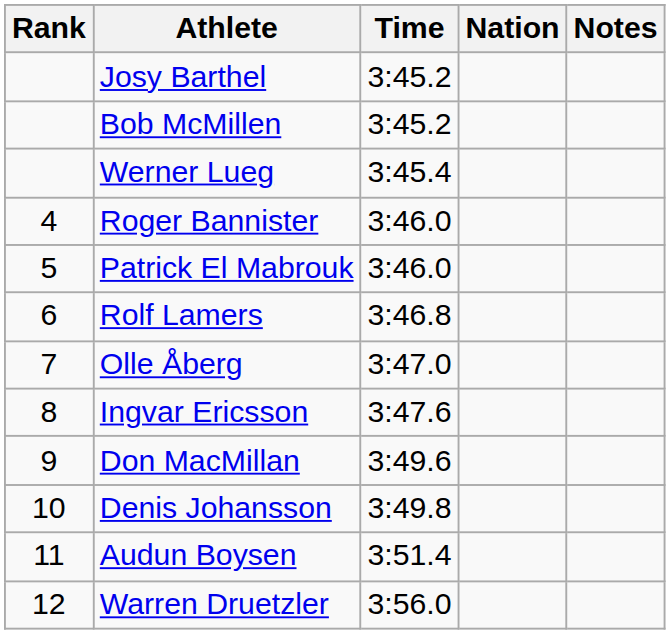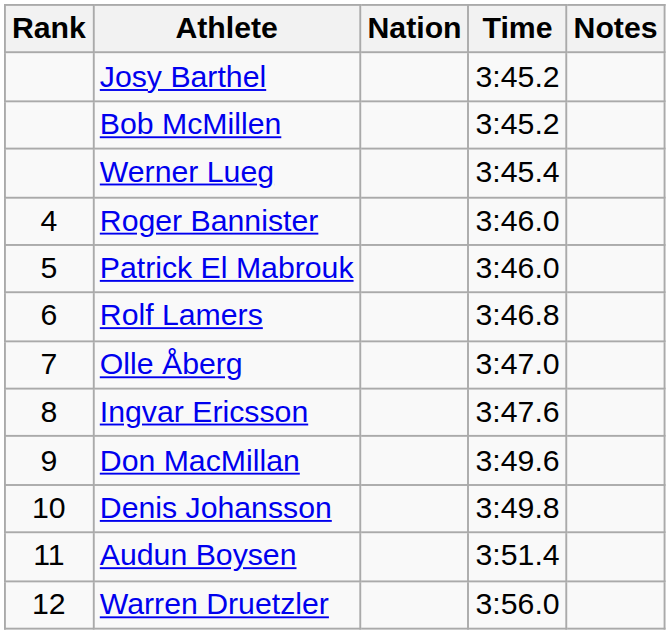 <table class="wikitable sortable" style="text-align:center">
 <tr>
 <th>Rank</th>
 <th>Athlete</th>
+<th>Nation</th>
 <th>Time</th>
-<th>Nation</th>
 <th>Notes</th>
 </tr>
 <tr>
 <td></td>
 <td align=left><a href='#'>Josy Barthel</a></td>
+<td align=left></td>
 <td>3:45.2</td>
-<td align=left></td>
 <td></td>
 </tr>
 <tr>
 <td></td>
 <td align=left><a href='#'>Bob McMillen</a></td>
+<td align=left></td>
 <td>3:45.2</td>
-<td align=left></td>
 <td></td>
 </tr>
 <tr>
 <td></td>
 <td align=left><a href='#'>Werner Lueg</a></td>
+<td align=left></td>
 <td>3:45.4</td>
-<td align=left></td>
 <td></td>
 </tr>
 <tr>
 <td>4</td>
 <td align=left><a href='#'>Roger Bannister</a></td>
+<td align=left></td>
 <td>3:46.0</td>
-<td align=left></td>
 <td></td>
 </tr>
 <tr>
 <td>5</td>
 <td align=left><a href='#'>Patrick El Mabrouk</a></td>
+<td align=left></td>
 <td>3:46.0</td>
-<td align=left></td>
 <td></td>
 </tr>
 <tr>
 <td>6</td>
 <td align=left><a href='#'>Rolf Lamers</a></td>
+<td align=left></td>
 <td>3:46.8</td>
-<td align=left></td>
 <td></td>
 </tr>
 <tr>
 <td>7</td>
 <td align=left><a href='#'>Olle Åberg</a></td>
+<td align=left></td>
 <td>3:47.0</td>
-<td align=left></td>
 <td></td>
 </tr>
 <tr>
 <td>8</td>
 <td align=left><a href='#'>Ingvar Ericsson</a></td>
+<td align=left></td>
 <td>3:47.6</td>
-<td align=left></td>
 <td></td>
 </tr>
 <tr>
 <td>9</td>
 <td align=left><a href='#'>Don MacMillan</a></td>
+<td align=left></td>
 <td>3:49.6</td>
-<td align=left></td>
 <td></td>
 </tr>
 <tr>
 <td>10</td>
 <td align=left><a href='#'>Denis Johansson</a></td>
+<td align=left></td>
 <td>3:49.8</td>
-<td align=left></td>
 <td></td>
 </tr>
 <tr>
 <td>11</td>
 <td align=left><a href='#'>Audun Boysen</a></td>
+<td align=left></td>
 <td>3:51.4</td>
-<td align=left></td>
 <td></td>
 </tr>
 <tr>
 <td>12</td>
 <td align=left><a href='#'>Warren Druetzler</a></td>
+<td align=left></td>
 <td>3:56.0</td>
-<td align=left></td>
 <td></td>
 </tr>
 </table>
